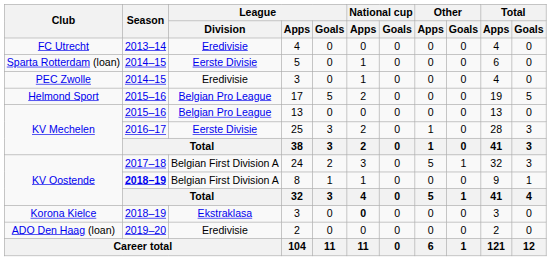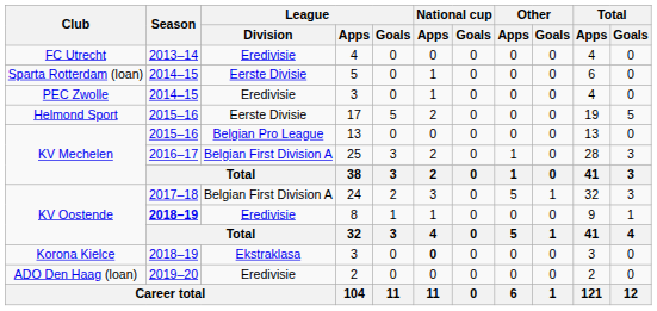 <table class="wikitable" style="text-align: center;">
 <tr>
 <th rowspan="2">Club</th>
 <th rowspan="2">Season</th>
 <th colspan="3">League</th>
 <th colspan="2">National cup</th>
 <th colspan="2">Other</th>
 <th colspan="2">Total</th>
 </tr>
 <tr>
 <th>Division</th>
 <th>Apps</th>
 <th>Goals</th>
 <th>Apps</th>
 <th>Goals</th>
 <th>Apps</th>
 <th>Goals</th>
 <th>Apps</th>
 <th>Goals</th>
 </tr>
 <tr>
 <td><a href='#'>FC Utrecht</a></td>
 <td><a href='#'>2013–14</a></td>
 <td valign="center"><a href='#'>Eredivisie</a></td>
 <td>4</td>
 <td>0</td>
 <td>0</td>
 <td>0</td>
 <td>0</td>
 <td>0</td>
 <td>4</td>
 <td>0</td>
 </tr>
 <tr>
 <td><a href='#'>Sparta Rotterdam</a> (loan)</td>
 <td><a href='#'>2014–15</a></td>
 <td valign="center"><a href='#'>Eerste Divisie</a></td>
 <td>5</td>
 <td>0</td>
 <td>1</td>
 <td>0</td>
 <td>0</td>
 <td>0</td>
 <td>6</td>
 <td>0</td>
 </tr>
 <tr>
 <td><a href='#'>PEC Zwolle</a></td>
 <td><a href='#'>2014–15</a></td>
 <td valign="center">Eredivisie</td>
 <td>3</td>
 <td>0</td>
 <td>1</td>
 <td>0</td>
 <td>0</td>
 <td>0</td>
 <td>4</td>
 <td>0</td>
 </tr>
 <tr>
 <td><a href='#'>Helmond Sport</a></td>
 <td><a href='#'>2015–16</a></td>
-<td valign="center"><a href='#'>Belgian Pro League</a></td>
+<td valign="center">Eerste Divisie</td>
 <td>17</td>
 <td>5</td>
 <td>2</td>
 <td>0</td>
 <td>0</td>
 <td>0</td>
 <td>19</td>
 <td>5</td>
 </tr>
 <tr>
 <td rowspan="3" valign="center"><a href='#'>KV Mechelen</a></td>
 <td><a href='#'>2015–16</a></td>
 <td valign="center"><a href='#'>Belgian Pro League</a></td>
 <td>13</td>
 <td>0</td>
 <td>0</td>
 <td>0</td>
 <td>0</td>
 <td>0</td>
 <td>13</td>
 <td>0</td>
 </tr>
 <tr>
 <td><a href='#'>2016–17</a></td>
-<td valign="center"><a href='#'>Eerste Divisie</a></td>
+<td valign="center"><a href='#'>Belgian First Division A</a></td>
 <td>25</td>
 <td>3</td>
 <td>2</td>
 <td>0</td>
 <td>1</td>
 <td>0</td>
 <td>28</td>
 <td>3</td>
 </tr>
 <tr>
 <th colspan="2">Total</th>
 <th>38</th>
 <th>3</th>
 <th>2</th>
 <th>0</th>
 <th>1</th>
 <th>0</th>
 <th>41</th>
 <th>3</th>
 </tr>
 <tr>
 <td rowspan="3" valign="center"><a href='#'>KV Oostende</a></td>
 <td><a href='#'>2017–18</a></td>
 <td>Belgian First Division A</td>
 <td>24</td>
 <td>2</td>
 <td>3</td>
 <td>0</td>
 <td>5</td>
 <td>1</td>
 <td>32</td>
 <td>3</td>
 </tr>
 <tr>
 <td><strong><a href='#'>2018–19</a></strong></td>
-<td>Belgian First Division A</td>
+<td valign="center"><a href='#'>Eredivisie</a></td>
 <td>8</td>
 <td>1</td>
 <td>1</td>
 <td>0</td>
 <td>0</td>
 <td>0</td>
 <td>9</td>
 <td>1</td>
 </tr>
 <tr>
 <th colspan="2">Total</th>
 <th>32</th>
 <th>3</th>
 <th>4</th>
 <th>0</th>
 <th>5</th>
 <th>1</th>
 <th>41</th>
 <th>4</th>
 </tr>
 <tr>
 <td valign="center"><a href='#'>Korona Kielce</a></td>
 <td><a href='#'>2018–19</a></td>
 <td valign="center"><a href='#'>Ekstraklasa</a></td>
 <td>3</td>
 <td>0</td>
 <td><strong>0</strong></td>
 <td>0</td>
 <td>0</td>
 <td>0</td>
 <td>3</td>
 <td>0</td>
 </tr>
 <tr>
 <td valign="center"><a href='#'>ADO Den Haag</a> (loan)</td>
 <td><a href='#'>2019–20</a></td>
 <td valign="center">Eredivisie</td>
 <td>2</td>
 <td>0</td>
 <td>0</td>
 <td>0</td>
 <td>0</td>
 <td>0</td>
 <td>2</td>
 <td>0</td>
 </tr>
 <tr>
 <th colspan="3">Career total</th>
 <th>104</th>
 <th>11</th>
 <th>11</th>
 <th>0</th>
 <th>6</th>
 <th>1</th>
 <th>121</th>
 <th>12</th>
 </tr>
 </table>
